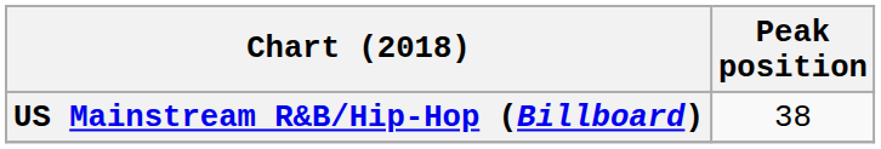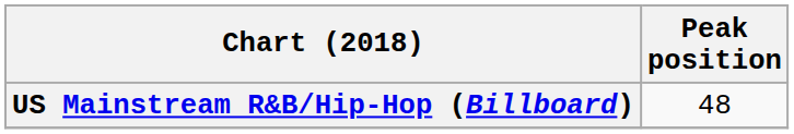 <table class="wikitable sortable plainrowheaders" style="text-align:center">
 <tr>
 <th scope="col">Chart (2018)</th>
 <th scope="col">Peak<br>position</th>
 </tr>
 <tr>
 <th scope="row">US <a href='#'>Mainstream R&B/Hip-Hop</a> (<em><a href='#'>Billboard</a></em>)</th>
-<td>38</td>
+<td>48</td>
 </tr>
 <tr>
 </tr>
 </table>
